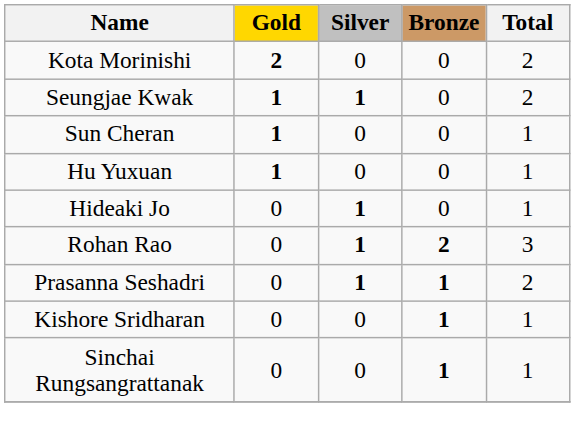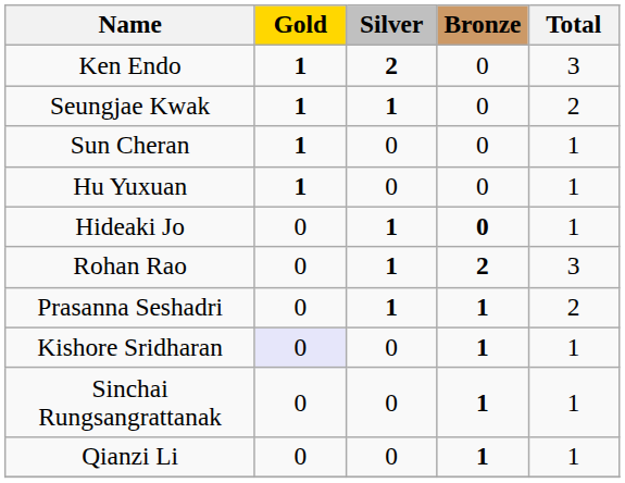 <table class="wikitable sortable" style="text-align:center;">
 <tr>
 <th width="150">Name</th>
 <th style="background:gold;" width="50">Gold</th>
 <th style="background:silver;" width="50">Silver</th>
 <th style="background:#cc9966;" width="50">Bronze</th>
 <th width="50">Total</th>
 </tr>
 <tr>
-<td> Kota Morinishi</td>
+<td> Ken Endo</td>
+<td><strong>1</strong></td>
 <td><strong>2</strong></td>
 <td>0</td>
-<td>0</td>
-<td>2</td>
+<td>3</td>
 </tr>
 <tr>
 <td> Seungjae Kwak</td>
 <td><strong>1</strong></td>
 <td><strong>1</strong></td>
 <td>0</td>
 <td>2</td>
 </tr>
 <tr>
 <td> Sun Cheran</td>
 <td><strong>1</strong></td>
 <td>0</td>
 <td>0</td>
 <td>1</td>
 </tr>
 <tr>
 <td> Hu Yuxuan</td>
 <td><strong>1</strong></td>
 <td>0</td>
 <td>0</td>
 <td>1</td>
 </tr>
 <tr>
 <td> Hideaki Jo</td>
 <td>0</td>
 <td><strong>1</strong></td>
-<td>0</td>
+<td><strong>0</strong></td>
 <td>1</td>
 </tr>
 <tr>
 <td> Rohan Rao</td>
 <td>0</td>
 <td><strong>1</strong></td>
 <td><strong>2</strong></td>
 <td>3</td>
 </tr>
 <tr>
 <td> Prasanna Seshadri</td>
 <td>0</td>
 <td><strong>1</strong></td>
 <td><strong>1</strong></td>
 <td>2</td>
 </tr>
 <tr>
 <td> Kishore Sridharan</td>
-<td>0</td>
+<td style="background: lavender;">0</td>
 <td>0</td>
 <td><strong>1</strong></td>
 <td>1</td>
 </tr>
 <tr>
 <td> Sinchai Rungsangrattanak</td>
 <td>0</td>
 <td>0</td>
 <td><strong>1</strong></td>
 <td>1</td>
 </tr>
 <tr>
+<td> Qianzi Li</td>
+<td>0</td>
+<td>0</td>
+<td><strong>1</strong></td>
+<td>1</td>
+</tr>
+<tr>
 </tr>
 </table>
